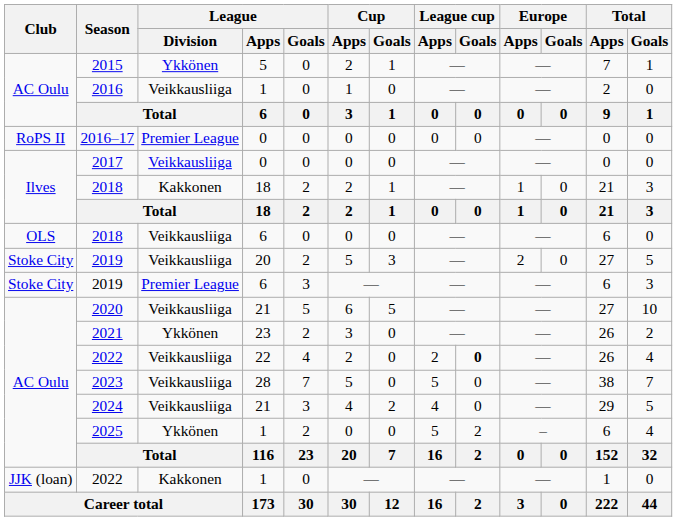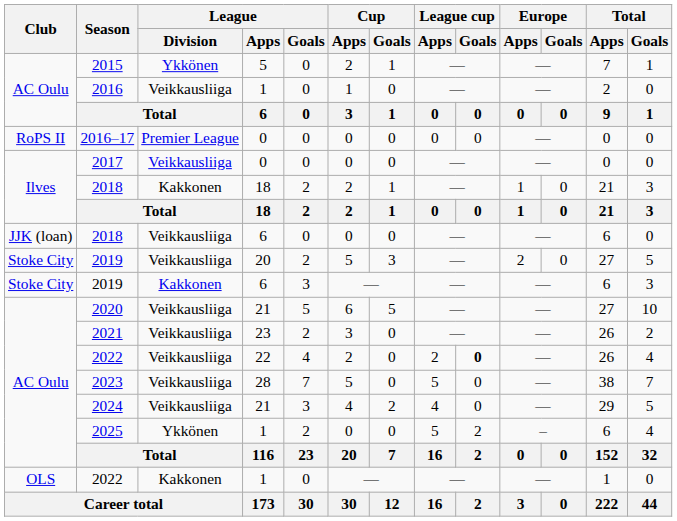 <table class="wikitable" style="text-align:center">
 <tr>
 <th rowspan="2">Club</th>
 <th rowspan="2">Season</th>
 <th colspan="3">League</th>
 <th colspan="2">Cup</th>
 <th colspan="2">League cup</th>
 <th colspan="2">Europe</th>
 <th colspan="2">Total</th>
 </tr>
 <tr>
 <th>Division</th>
 <th>Apps</th>
 <th>Goals</th>
 <th>Apps</th>
 <th>Goals</th>
 <th>Apps</th>
 <th>Goals</th>
 <th>Apps</th>
 <th>Goals</th>
 <th>Apps</th>
 <th>Goals</th>
 </tr>
 <tr>
 <td rowspan="3"><a href='#'>AC Oulu</a></td>
 <td><a href='#'>2015</a></td>
 <td><a href='#'>Ykkönen</a></td>
 <td>5</td>
 <td>0</td>
 <td>2</td>
 <td>1</td>
 <td colspan="2">—</td>
 <td colspan="2">—</td>
 <td>7</td>
 <td>1</td>
 </tr>
 <tr>
 <td><a href='#'>2016</a></td>
 <td>Veikkausliiga</td>
 <td>1</td>
 <td>0</td>
 <td>1</td>
 <td>0</td>
 <td colspan="2">—</td>
 <td colspan="2">—</td>
 <td>2</td>
 <td>0</td>
 </tr>
 <tr>
 <th colspan="2">Total</th>
 <th>6</th>
 <th>0</th>
 <th>3</th>
 <th>1</th>
 <th>0</th>
 <th>0</th>
 <th>0</th>
 <th>0</th>
 <th>9</th>
 <th>1</th>
 </tr>
 <tr>
 <td><a href='#'>RoPS II</a></td>
 <td><a href='#'>2016–17</a></td>
 <td><a href='#'>Premier League</a></td>
 <td>0</td>
 <td>0</td>
 <td>0</td>
 <td>0</td>
 <td>0</td>
 <td>0</td>
 <td colspan="2">—</td>
 <td>0</td>
 <td>0</td>
 </tr>
 <tr>
 <td rowspan="3"><a href='#'>Ilves</a></td>
 <td><a href='#'>2017</a></td>
 <td><a href='#'>Veikkausliiga</a></td>
 <td>0</td>
 <td>0</td>
 <td>0</td>
 <td>0</td>
 <td colspan="2">—</td>
 <td colspan="2">—</td>
 <td>0</td>
 <td>0</td>
 </tr>
 <tr>
 <td><a href='#'>2018</a></td>
 <td>Kakkonen</td>
 <td>18</td>
 <td>2</td>
 <td>2</td>
 <td>1</td>
 <td colspan="2">—</td>
 <td>1</td>
 <td>0</td>
 <td>21</td>
 <td>3</td>
 </tr>
 <tr>
 <th colspan="2">Total</th>
 <th>18</th>
 <th>2</th>
 <th>2</th>
 <th>1</th>
 <th>0</th>
 <th>0</th>
 <th>1</th>
 <th>0</th>
 <th>21</th>
 <th>3</th>
 </tr>
 <tr>
-<td><a href='#'>OLS</a></td>
+<td><a href='#'>JJK</a> (loan)</td>
 <td><a href='#'>2018</a></td>
 <td>Veikkausliiga</td>
 <td>6</td>
 <td>0</td>
 <td>0</td>
 <td>0</td>
 <td colspan="2">—</td>
 <td colspan="2">—</td>
 <td>6</td>
 <td>0</td>
 </tr>
 <tr>
 <td><a href='#'>Stoke City</a></td>
 <td><a href='#'>2019</a></td>
 <td>Veikkausliiga</td>
 <td>20</td>
 <td>2</td>
 <td>5</td>
 <td>3</td>
 <td colspan="2">—</td>
 <td>2</td>
 <td>0</td>
 <td>27</td>
 <td>5</td>
 </tr>
 <tr>
 <td><a href='#'>Stoke City</a></td>
 <td>2019</td>
-<td><a href='#'>Premier League</a></td>
+<td><a href='#'>Kakkonen</a></td>
 <td>6</td>
 <td>3</td>
 <td colspan="2">—</td>
 <td colspan="2">—</td>
 <td colspan="2">—</td>
 <td>6</td>
 <td>3</td>
 </tr>
 <tr>
 <td rowspan="7"><a href='#'>AC Oulu</a></td>
 <td><a href='#'>2020</a></td>
 <td>Veikkausliiga</td>
 <td>21</td>
 <td>5</td>
 <td>6</td>
 <td>5</td>
 <td colspan="2">—</td>
 <td colspan="2">—</td>
 <td>27</td>
 <td>10</td>
 </tr>
 <tr>
 <td><a href='#'>2021</a></td>
-<td>Ykkönen</td>
+<td>Veikkausliiga</td>
 <td>23</td>
 <td>2</td>
 <td>3</td>
 <td>0</td>
 <td colspan="2">—</td>
 <td colspan="2">—</td>
 <td>26</td>
 <td>2</td>
 </tr>
 <tr>
 <td><a href='#'>2022</a></td>
 <td>Veikkausliiga</td>
 <td>22</td>
 <td>4</td>
 <td>2</td>
 <td>0</td>
 <td>2</td>
 <td><strong>0</strong></td>
 <td colspan="2">—</td>
 <td>26</td>
 <td>4</td>
 </tr>
 <tr>
 <td><a href='#'>2023</a></td>
 <td>Veikkausliiga</td>
 <td>28</td>
 <td>7</td>
 <td>5</td>
 <td>0</td>
 <td>5</td>
 <td>0</td>
 <td colspan="2">—</td>
 <td>38</td>
 <td>7</td>
 </tr>
 <tr>
 <td><a href='#'>2024</a></td>
 <td>Veikkausliiga</td>
 <td>21</td>
 <td>3</td>
 <td>4</td>
 <td>2</td>
 <td>4</td>
 <td>0</td>
 <td colspan="2">—</td>
 <td>29</td>
 <td>5</td>
 </tr>
 <tr>
 <td><a href='#'>2025</a></td>
 <td>Ykkönen</td>
 <td>1</td>
 <td>2</td>
 <td>0</td>
 <td>0</td>
 <td>5</td>
 <td>2</td>
 <td colspan=2>–</td>
 <td>6</td>
 <td>4</td>
 </tr>
 <tr>
 <th colspan="2">Total</th>
 <th>116</th>
 <th>23</th>
 <th>20</th>
 <th>7</th>
 <th>16</th>
 <th>2</th>
 <th>0</th>
 <th>0</th>
 <th>152</th>
 <th>32</th>
 </tr>
 <tr>
-<td><a href='#'>JJK</a> (loan)</td>
+<td><a href='#'>OLS</a></td>
 <td>2022</td>
 <td>Kakkonen</td>
 <td>1</td>
 <td>0</td>
 <td colspan="2">—</td>
 <td colspan="2">—</td>
 <td colspan="2">—</td>
 <td>1</td>
 <td>0</td>
 </tr>
 <tr>
 <th colspan="3">Career total</th>
 <th>173</th>
 <th>30</th>
 <th>30</th>
 <th>12</th>
 <th>16</th>
 <th>2</th>
 <th>3</th>
 <th>0</th>
 <th>222</th>
 <th>44</th>
 </tr>
 </table>
